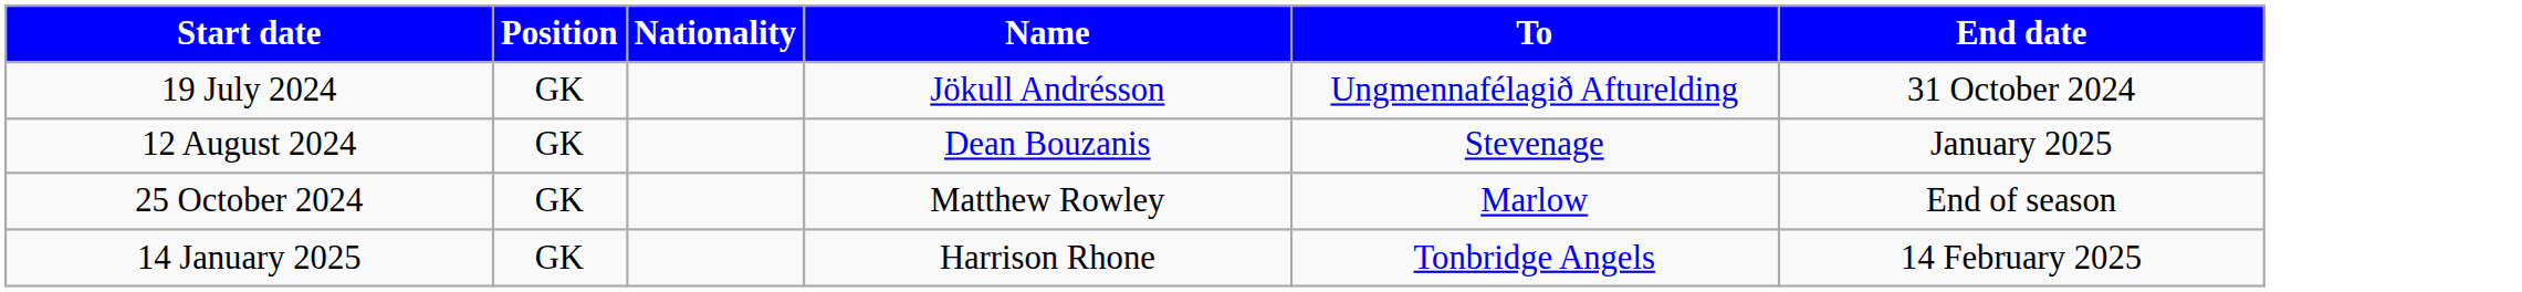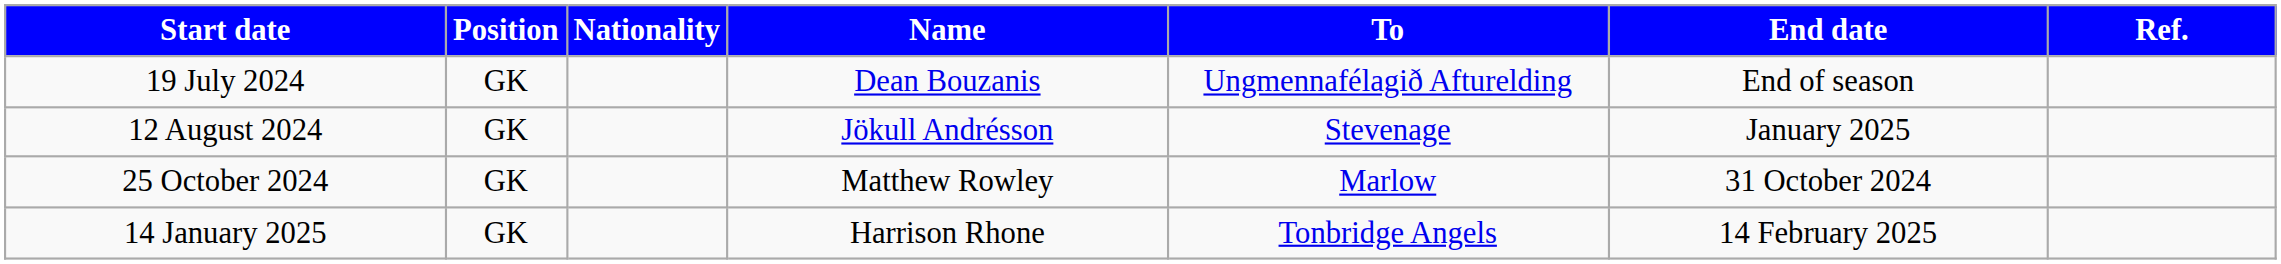 <table class="wikitable"  style="text-align:center; font-size:90%; ">
 <tr>
 <th style="background:#00f; color:white; width:200px;">Start date</th>
 <th style="background:#00f; color:white; width:50px;">Position</th>
 <th style="background:#00f; color:white; width:50px;">Nationality</th>
 <th style="background:#00f; color:white; width:200px;">Name</th>
 <th style="background:#00f; color:white; width:200px;">To</th>
 <th style="background:#00f; color:white; width:200px;">End date</th>
+<th style="background:#00f; color:white; width:100px;">Ref.</th>
 </tr>
 <tr>
 <td>19 July 2024</td>
 <td>GK</td>
 <td></td>
-<td><a href='#'>Jökull Andrésson</a></td>
+<td><a href='#'>Dean Bouzanis</a></td>
 <td><a href='#'>Ungmennafélagið Afturelding</a></td>
-<td>31 October 2024</td>
+<td>End of season</td>
+<td></td>
 </tr>
 <tr>
 <td>12 August 2024</td>
 <td>GK</td>
 <td></td>
-<td><a href='#'>Dean Bouzanis</a></td>
+<td><a href='#'>Jökull Andrésson</a></td>
 <td><a href='#'>Stevenage</a></td>
 <td>January 2025</td>
+<td></td>
 </tr>
 <tr>
 <td>25 October 2024</td>
 <td>GK</td>
 <td></td>
 <td>Matthew Rowley</td>
 <td><a href='#'>Marlow</a></td>
-<td>End of season</td>
+<td>31 October 2024</td>
+<td></td>
 </tr>
 <tr>
 <td>14 January 2025</td>
 <td>GK</td>
 <td></td>
 <td>Harrison Rhone</td>
 <td><a href='#'>Tonbridge Angels</a></td>
 <td>14 February 2025</td>
+<td></td>
 </tr>
 </table>
